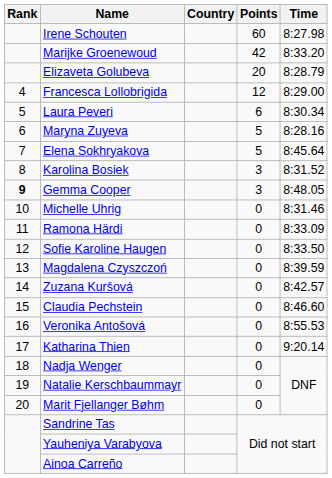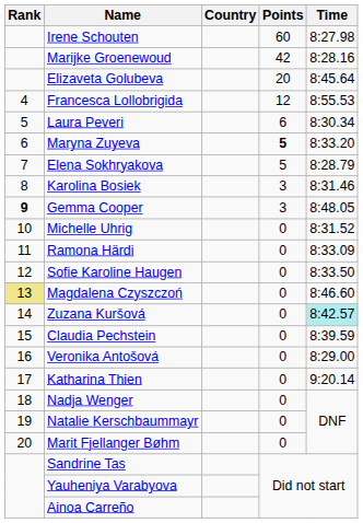 <table class="wikitable sortable" style="text-align:center">
 <tr>
 <th>Rank</th>
 <th>Name</th>
 <th>Country</th>
 <th>Points</th>
 <th>Time</th>
 </tr>
 <tr>
 <td></td>
 <td align=left><a href='#'>Irene Schouten</a></td>
 <td align=left></td>
 <td>60</td>
 <td>8:27.98</td>
 </tr>
 <tr>
 <td></td>
 <td align=left><a href='#'>Marijke Groenewoud</a></td>
 <td align=left></td>
 <td>42</td>
-<td>8:33.20</td>
+<td>8:28.16</td>
 </tr>
 <tr>
 <td></td>
 <td align=left><a href='#'>Elizaveta Golubeva</a></td>
 <td align=left></td>
 <td>20</td>
-<td>8:28.79</td>
+<td>8:45.64</td>
 </tr>
 <tr>
 <td>4</td>
 <td align=left><a href='#'>Francesca Lollobrigida</a></td>
 <td align=left></td>
 <td>12</td>
-<td>8:29.00</td>
+<td>8:55.53</td>
 </tr>
 <tr>
 <td>5</td>
 <td align=left><a href='#'>Laura Peveri</a></td>
 <td align=left></td>
 <td>6</td>
 <td>8:30.34</td>
 </tr>
 <tr>
 <td>6</td>
 <td align=left><a href='#'>Maryna Zuyeva</a></td>
 <td align=left></td>
-<td>5</td>
-<td>8:28.16</td>
+<td><strong>5</strong></td>
+<td>8:33.20</td>
 </tr>
 <tr>
 <td>7</td>
 <td align=left><a href='#'>Elena Sokhryakova</a></td>
 <td align=left></td>
 <td>5</td>
-<td>8:45.64</td>
+<td>8:28.79</td>
 </tr>
 <tr>
 <td>8</td>
 <td align=left><a href='#'>Karolina Bosiek</a></td>
 <td align=left></td>
 <td>3</td>
-<td>8:31.52</td>
+<td>8:31.46</td>
 </tr>
 <tr>
 <td><strong>9</strong></td>
 <td align=left><a href='#'>Gemma Cooper</a></td>
 <td align=left></td>
 <td>3</td>
 <td>8:48.05</td>
 </tr>
 <tr>
 <td>10</td>
 <td align=left><a href='#'>Michelle Uhrig</a></td>
 <td align=left></td>
 <td>0</td>
-<td>8:31.46</td>
+<td>8:31.52</td>
 </tr>
 <tr>
 <td>11</td>
 <td align=left><a href='#'>Ramona Härdi</a></td>
 <td align=left></td>
 <td>0</td>
 <td>8:33.09</td>
 </tr>
 <tr>
 <td>12</td>
 <td align=left><a href='#'>Sofie Karoline Haugen</a></td>
 <td align=left></td>
 <td>0</td>
 <td>8:33.50</td>
 </tr>
 <tr>
-<td>13</td>
+<td style="background: khaki;">13</td>
 <td align=left><a href='#'>Magdalena Czyszczoń</a></td>
 <td align=left></td>
 <td>0</td>
-<td>8:39.59</td>
+<td>8:46.60</td>
 </tr>
 <tr>
 <td>14</td>
 <td align=left><a href='#'>Zuzana Kuršová</a></td>
 <td align=left></td>
 <td>0</td>
-<td>8:42.57</td>
+<td style="background: paleturquoise;">8:42.57</td>
 </tr>
 <tr>
 <td>15</td>
 <td align=left><a href='#'>Claudia Pechstein</a></td>
 <td align=left></td>
 <td>0</td>
-<td>8:46.60</td>
+<td>8:39.59</td>
 </tr>
 <tr>
 <td>16</td>
 <td align=left><a href='#'>Veronika Antošová</a></td>
 <td align=left></td>
 <td>0</td>
-<td>8:55.53</td>
+<td>8:29.00</td>
 </tr>
 <tr>
 <td>17</td>
 <td align=left><a href='#'>Katharina Thien</a></td>
 <td align=left></td>
 <td>0</td>
 <td>9:20.14</td>
 </tr>
 <tr>
 <td>18</td>
 <td align=left><a href='#'>Nadja Wenger</a></td>
 <td align=left></td>
 <td>0</td>
 <td rowspan=3>DNF</td>
 </tr>
 <tr>
 <td>19</td>
 <td align=left><a href='#'>Natalie Kerschbaummayr</a></td>
 <td align=left></td>
 <td>0</td>
 </tr>
 <tr>
 <td>20</td>
 <td align=left><a href='#'>Marit Fjellanger Bøhm</a></td>
 <td align=left></td>
 <td>0</td>
 </tr>
 <tr>
 <td rowspan=3></td>
 <td align=left><a href='#'>Sandrine Tas</a></td>
 <td align=left></td>
 <td colspan=2 rowspan=3>Did not start</td>
 </tr>
 <tr>
 <td align=left><a href='#'>Yauheniya Varabyova</a></td>
 <td align=left></td>
 </tr>
 <tr>
 <td align=left><a href='#'>Ainoa Carreño</a></td>
 <td align=left></td>
 </tr>
 </table>
